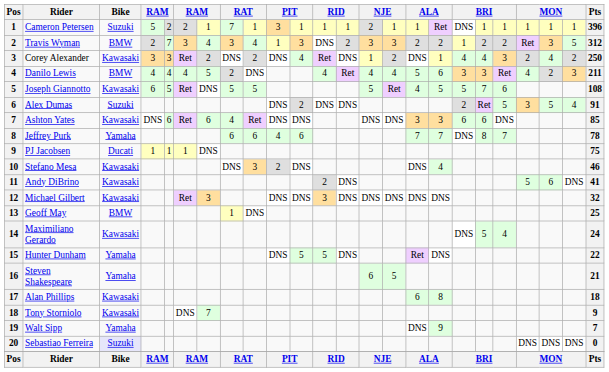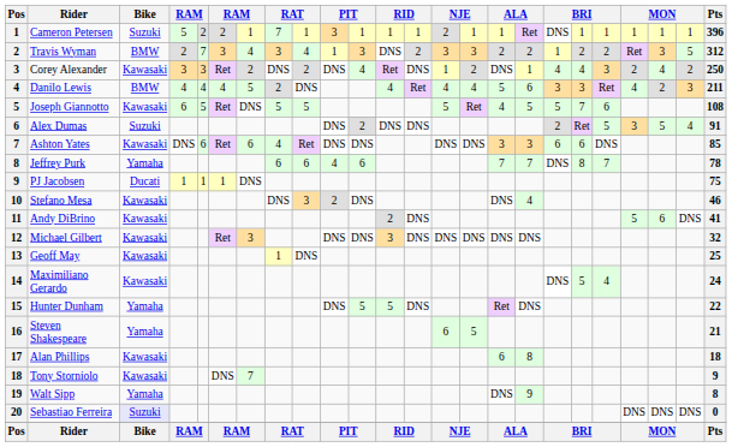 <table class="wikitable" style="font-size: 85%; text-align: center;">
 <tr valign="top">
 <th valign="middle">Pos</th>
 <th valign="middle">Rider</th>
 <th valign="middle">Bike</th>
 <th colspan=2><a href='#'>RAM</a><br></th>
 <th colspan=2><a href='#'>RAM</a><br></th>
 <th colspan=2><a href='#'>RAT</a><br></th>
 <th colspan=2><a href='#'>PIT</a><br></th>
 <th colspan=2><a href='#'>RID</a><br></th>
 <th colspan=2><a href='#'>NJE</a><br></th>
 <th colspan=2><a href='#'>ALA</a><br></th>
 <th colspan=3><a href='#'>BRI</a><br></th>
 <th colspan=3><a href='#'>MON</a><br></th>
 <th valign="middle">Pts</th>
 </tr>
 <tr>
 <th>1</th>
 <td align="left"> <a href='#'>Cameron Petersen</a></td>
 <td><a href='#'>Suzuki</a></td>
 <td style="background:#dfffdf;">5</td>
 <td style="background:#dfdfdf;">2</td>
 <td style="background:#dfdfdf;">2</td>
 <td style="background:#ffffbf;">1</td>
 <td style="background:#dfffdf;">7</td>
 <td style="background:#ffffbf;">1</td>
 <td style="background:#ffdf9f;">3</td>
 <td style="background:#ffffbf;">1</td>
 <td style="background:#ffffbf;">1</td>
 <td style="background:#ffffbf;">1</td>
 <td style="background:#dfdfdf;">2</td>
 <td style="background:#ffffbf;">1</td>
 <td style="background:#ffffbf;">1</td>
 <td style="background:#efcfff;">Ret</td>
 <td style="background:#ffffff;">DNS</td>
 <td style="background:#ffffbf;">1</td>
 <td style="background:#ffffbf;">1</td>
 <td style="background:#ffffbf;">1</td>
 <td style="background:#ffffbf;">1</td>
 <td style="background:#ffffbf;">1</td>
 <th>396</th>
 </tr>
 <tr>
 <th>2</th>
 <td align="left"> <a href='#'>Travis Wyman</a></td>
 <td><a href='#'>BMW</a></td>
 <td style="background:#dfdfdf;">2</td>
 <td style="background:#dfffdf;">7</td>
 <td style="background:#ffdf9f;">3</td>
 <td style="background:#dfffdf;">4</td>
 <td style="background:#ffdf9f;">3</td>
 <td style="background:#dfffdf;">4</td>
 <td style="background:#ffffbf;">1</td>
 <td style="background:#ffdf9f;">3</td>
 <td style="background:#ffffff;">DNS</td>
 <td style="background:#dfdfdf;">2</td>
 <td style="background:#ffdf9f;">3</td>
 <td style="background:#ffdf9f;">3</td>
 <td style="background:#dfdfdf;">2</td>
 <td style="background:#dfdfdf;">2</td>
 <td style="background:#ffffbf;">1</td>
 <td style="background:#dfdfdf;">2</td>
 <td style="background:#dfdfdf;">2</td>
 <td style="background:#efcfff;">Ret</td>
 <td style="background:#ffdf9f;">3</td>
 <td style="background:#dfffdf;">5</td>
 <th>312</th>
 </tr>
 <tr>
 <th>3</th>
 <td align="left"> Corey Alexander</td>
 <td><a href='#'>Kawasaki</a></td>
 <td style="background:#ffdf9f;">3</td>
 <td style="background:#ffdf9f;">3</td>
 <td style="background:#efcfff;">Ret</td>
 <td style="background:#dfdfdf;">2</td>
 <td style="background:#ffffff;">DNS</td>
 <td style="background:#dfdfdf;">2</td>
 <td style="background:#ffffff;">DNS</td>
 <td style="background:#dfffdf;">4</td>
 <td style="background:#efcfff;">Ret</td>
 <td style="background:#ffffff;">DNS</td>
 <td style="background:#ffffbf;">1</td>
 <td style="background:#dfdfdf;">2</td>
 <td style="background:#ffffff;">DNS</td>
 <td style="background:#ffffbf;">1</td>
 <td style="background:#dfffdf;">4</td>
 <td style="background:#dfffdf;">4</td>
 <td style="background:#ffdf9f;">3</td>
 <td style="background:#dfdfdf;">2</td>
 <td style="background:#dfffdf;">4</td>
 <td style="background:#dfdfdf;">2</td>
 <th>250</th>
 </tr>
 <tr>
 <th>4</th>
 <td align="left"> <a href='#'>Danilo Lewis</a></td>
 <td><a href='#'>BMW</a></td>
 <td style="background:#dfffdf;">4</td>
 <td style="background:#dfffdf;">4</td>
 <td style="background:#dfffdf;">4</td>
 <td style="background:#dfffdf;">5</td>
 <td style="background:#dfdfdf;">2</td>
 <td style="background:#ffffff;">DNS</td>
 <td></td>
 <td></td>
 <td style="background:#dfffdf;">4</td>
 <td style="background:#efcfff;">Ret</td>
 <td style="background:#dfffdf;">4</td>
 <td style="background:#dfffdf;">4</td>
 <td style="background:#dfffdf;">5</td>
 <td style="background:#dfffdf;">6</td>
 <td style="background:#ffdf9f;">3</td>
 <td style="background:#ffdf9f;">3</td>
 <td style="background:#efcfff;">Ret</td>
 <td style="background:#dfffdf;">4</td>
 <td style="background:#dfdfdf;">2</td>
 <td style="background:#ffdf9f;">3</td>
 <th>211</th>
 </tr>
 <tr>
 <th>5</th>
 <td align="left"> <a href='#'>Joseph Giannotto</a></td>
 <td><a href='#'>Kawasaki</a></td>
 <td style="background:#dfffdf;">6</td>
 <td style="background:#dfffdf;">5</td>
 <td style="background:#efcfff;">Ret</td>
 <td style="background:#ffffff;">DNS</td>
 <td style="background:#dfffdf;">5</td>
 <td style="background:#dfffdf;">5</td>
 <td></td>
 <td></td>
 <td></td>
 <td></td>
 <td style="background:#dfffdf;">5</td>
 <td style="background:#efcfff;">Ret</td>
 <td style="background:#dfffdf;">4</td>
 <td style="background:#dfffdf;">5</td>
 <td style="background:#dfffdf;">5</td>
 <td style="background:#dfffdf;">7</td>
 <td style="background:#dfffdf;">6</td>
 <td></td>
 <td></td>
 <td></td>
 <th>108</th>
 </tr>
 <tr>
 <th>6</th>
 <td align="left"> <a href='#'>Alex Dumas</a></td>
 <td><a href='#'>Suzuki</a></td>
 <td></td>
 <td></td>
 <td></td>
 <td></td>
 <td></td>
 <td></td>
 <td style="background:#ffffff;">DNS</td>
 <td style="background:#dfdfdf;">2</td>
 <td style="background:#ffffff;">DNS</td>
 <td style="background:#ffffff;">DNS</td>
 <td></td>
 <td></td>
 <td></td>
 <td></td>
 <td style="background:#dfdfdf;">2</td>
 <td style="background:#efcfff;">Ret</td>
 <td style="background:#dfffdf;">5</td>
 <td style="background:#ffdf9f;">3</td>
 <td style="background:#dfffdf;">5</td>
 <td style="background:#dfffdf;">4</td>
 <th>91</th>
 </tr>
 <tr>
 <th>7</th>
 <td align="left"> <a href='#'>Ashton Yates</a></td>
 <td><a href='#'>Kawasaki</a></td>
 <td style="background:#ffffff;">DNS</td>
 <td style="background:#dfffdf;">6</td>
 <td style="background:#efcfff;">Ret</td>
 <td style="background:#dfffdf;">6</td>
 <td style="background:#dfffdf;">4</td>
 <td style="background:#efcfff;">Ret</td>
 <td style="background:#ffffff;">DNS</td>
 <td style="background:#ffffff;">DNS</td>
 <td></td>
 <td></td>
 <td style="background:#ffffff;">DNS</td>
 <td style="background:#ffffff;">DNS</td>
 <td style="background:#ffdf9f;">3</td>
 <td style="background:#ffdf9f;">3</td>
 <td style="background:#dfffdf;">6</td>
 <td style="background:#dfffdf;">6</td>
 <td style="background:#ffffff;">DNS</td>
 <td></td>
 <td></td>
 <td></td>
 <th>85</th>
 </tr>
 <tr>
 <th>8</th>
 <td align="left"> <a href='#'>Jeffrey Purk</a></td>
 <td><a href='#'>Yamaha</a></td>
 <td></td>
 <td></td>
 <td></td>
 <td></td>
 <td style="background:#dfffdf;">6</td>
 <td style="background:#dfffdf;">6</td>
 <td style="background:#dfffdf;">4</td>
 <td style="background:#dfffdf;">6</td>
 <td></td>
 <td></td>
 <td></td>
 <td></td>
 <td style="background:#dfffdf;">7</td>
 <td style="background:#dfffdf;">7</td>
 <td style="background:#ffffff;">DNS</td>
 <td style="background:#dfffdf;">8</td>
 <td style="background:#dfffdf;">7</td>
 <td></td>
 <td></td>
 <td></td>
 <th>78</th>
 </tr>
 <tr>
 <th>9</th>
 <td align="left"> <a href='#'>PJ Jacobsen</a></td>
 <td><a href='#'>Ducati</a></td>
 <td style="background:#ffffbf;">1</td>
 <td style="background:#ffffbf;">1</td>
 <td style="background:#ffffbf;">1</td>
 <td style="background:#ffffff;">DNS</td>
 <td></td>
 <td></td>
 <td></td>
 <td></td>
 <td></td>
 <td></td>
 <td></td>
 <td></td>
 <td></td>
 <td></td>
 <td></td>
 <td></td>
 <td></td>
 <td></td>
 <td></td>
 <td></td>
 <th>75</th>
 </tr>
 <tr>
 <th>10</th>
 <td align="left"> <a href='#'>Stefano Mesa</a></td>
 <td><a href='#'>Kawasaki</a></td>
 <td></td>
 <td></td>
 <td></td>
 <td></td>
 <td style="background:#ffffff;">DNS</td>
 <td style="background:#ffdf9f;">3</td>
 <td style="background:#dfdfdf;">2</td>
 <td style="background:#ffffff;">DNS</td>
 <td></td>
 <td></td>
 <td></td>
 <td></td>
 <td style="background:#ffffff;">DNS</td>
 <td style="background:#dfffdf;">4</td>
 <td></td>
 <td></td>
 <td></td>
 <td></td>
 <td></td>
 <td></td>
 <th>46</th>
 </tr>
 <tr>
 <th>11</th>
 <td align="left"> <a href='#'>Andy DiBrino</a></td>
 <td><a href='#'>Kawasaki</a></td>
 <td></td>
 <td></td>
 <td></td>
 <td></td>
 <td></td>
 <td></td>
 <td></td>
 <td></td>
 <td style="background:#dfdfdf;">2</td>
 <td style="background:#ffffff;">DNS</td>
 <td></td>
 <td></td>
 <td></td>
 <td></td>
 <td></td>
 <td></td>
 <td></td>
 <td style="background:#dfffdf;">5</td>
 <td style="background:#dfffdf;">6</td>
 <td style="background:#ffffff;">DNS</td>
 <th>41</th>
 </tr>
 <tr>
 <th>12</th>
 <td align="left"> <a href='#'>Michael Gilbert</a></td>
 <td><a href='#'>Kawasaki</a></td>
 <td></td>
 <td></td>
 <td style="background:#efcfff;">Ret</td>
 <td style="background:#ffdf9f;">3</td>
 <td></td>
 <td></td>
 <td style="background:#ffffff;">DNS</td>
 <td style="background:#ffffff;">DNS</td>
 <td style="background:#ffdf9f;">3</td>
 <td style="background:#ffffff;">DNS</td>
 <td style="background:#ffffff;">DNS</td>
 <td style="background:#ffffff;">DNS</td>
 <td style="background:#ffffff;">DNS</td>
 <td style="background:#ffffff;">DNS</td>
 <td></td>
 <td></td>
 <td></td>
 <td></td>
 <td></td>
 <td></td>
 <th>32</th>
 </tr>
 <tr>
 <th>13</th>
 <td align="left"> <a href='#'>Geoff May</a></td>
-<td><a href='#'>BMW</a></td>
+<td><a href='#'>Kawasaki</a></td>
 <td></td>
 <td></td>
 <td></td>
 <td></td>
 <td style="background:#ffffbf;">1</td>
 <td style="background:#ffffff;">DNS</td>
 <td></td>
 <td></td>
 <td></td>
 <td></td>
 <td></td>
 <td></td>
 <td></td>
 <td></td>
 <td></td>
 <td></td>
 <td></td>
 <td></td>
 <td></td>
 <td></td>
 <th>25</th>
 </tr>
 <tr>
 <th>14</th>
 <td align="left"> <a href='#'>Maximiliano Gerardo</a></td>
 <td><a href='#'>Kawasaki</a></td>
 <td></td>
 <td></td>
 <td></td>
 <td></td>
 <td></td>
 <td></td>
 <td></td>
 <td></td>
 <td></td>
 <td></td>
 <td></td>
 <td></td>
 <td></td>
 <td></td>
 <td style="background:#ffffff;">DNS</td>
 <td style="background:#dfffdf;">5</td>
 <td style="background:#dfffdf;">4</td>
 <td></td>
 <td></td>
 <td></td>
 <th>24</th>
 </tr>
 <tr>
 <th>15</th>
 <td align="left"> <a href='#'>Hunter Dunham</a></td>
 <td><a href='#'>Yamaha</a></td>
 <td></td>
 <td></td>
 <td></td>
 <td></td>
 <td></td>
 <td></td>
 <td style="background:#ffffff;">DNS</td>
 <td style="background:#dfffdf;">5</td>
 <td style="background:#dfffdf;">5</td>
 <td style="background:#ffffff;">DNS</td>
 <td></td>
 <td></td>
 <td style="background:#efcfff;">Ret</td>
 <td style="background:#ffffff;">DNS</td>
 <td></td>
 <td></td>
 <td></td>
 <td></td>
 <td></td>
 <td></td>
 <th>22</th>
 </tr>
 <tr>
 <th>16</th>
 <td align="left"> <a href='#'>Steven Shakespeare</a></td>
 <td><a href='#'>Yamaha</a></td>
 <td></td>
 <td></td>
 <td></td>
 <td></td>
 <td></td>
 <td></td>
 <td></td>
 <td></td>
 <td></td>
 <td></td>
 <td style="background:#dfffdf;">6</td>
 <td style="background:#dfffdf;">5</td>
 <td></td>
 <td></td>
 <td></td>
 <td></td>
 <td></td>
 <td></td>
 <td></td>
 <td></td>
 <th>21</th>
 </tr>
 <tr>
 <th>17</th>
 <td align="left"> <a href='#'>Alan Phillips</a></td>
 <td><a href='#'>Kawasaki</a></td>
 <td></td>
 <td></td>
 <td></td>
 <td></td>
 <td></td>
 <td></td>
 <td></td>
 <td></td>
 <td></td>
 <td></td>
 <td></td>
 <td></td>
 <td style="background:#dfffdf;">6</td>
 <td style="background:#dfffdf;">8</td>
 <td></td>
 <td></td>
 <td></td>
 <td></td>
 <td></td>
 <td></td>
 <th>18</th>
 </tr>
 <tr>
 <th>18</th>
 <td align="left"> <a href='#'>Tony Storniolo</a></td>
 <td><a href='#'>Kawasaki</a></td>
 <td></td>
 <td></td>
 <td style="background:#ffffff;">DNS</td>
 <td style="background:#dfffdf;">7</td>
 <td></td>
 <td></td>
 <td></td>
 <td></td>
 <td></td>
 <td></td>
 <td></td>
 <td></td>
 <td></td>
 <td></td>
 <td></td>
 <td></td>
 <td></td>
 <td></td>
 <td></td>
 <td></td>
 <th>9</th>
 </tr>
 <tr>
 <th>19</th>
 <td align="left"> <a href='#'>Walt Sipp</a></td>
 <td><a href='#'>Yamaha</a></td>
 <td></td>
 <td></td>
 <td></td>
 <td></td>
 <td></td>
 <td></td>
 <td></td>
 <td></td>
 <td></td>
 <td></td>
 <td></td>
 <td></td>
 <td style="background:#ffffff;">DNS</td>
 <td style="background:#dfffdf;">9</td>
 <td></td>
 <td></td>
 <td></td>
 <td></td>
 <td></td>
 <td></td>
-<th>7</th>
+<th>8</th>
 </tr>
 <tr>
 <th>20</th>
 <td align="left"> <a href='#'>Sebastiao Ferreira</a></td>
 <td style="background: lavender;"><a href='#'>Suzuki</a></td>
 <td></td>
 <td></td>
 <td></td>
 <td></td>
 <td></td>
 <td></td>
 <td></td>
 <td></td>
 <td></td>
 <td></td>
 <td></td>
 <td></td>
 <td></td>
 <td></td>
 <td></td>
 <td></td>
 <td></td>
 <td style="background:#ffffff;">DNS</td>
 <td style="background:#ffffff;">DNS</td>
 <td style="background:#ffffff;">DNS</td>
 <th>0</th>
 </tr>
 <tr>
 </tr>
 <tr valign="top">
 <th valign="middle">Pos</th>
 <th valign="middle">Rider</th>
 <th valign="middle">Bike</th>
 <th colspan=2><a href='#'>RAM</a><br></th>
 <th colspan=2><a href='#'>RAM</a><br></th>
 <th colspan=2><a href='#'>RAT</a><br></th>
 <th colspan=2><a href='#'>PIT</a><br></th>
 <th colspan=2><a href='#'>RID</a><br></th>
 <th colspan=2><a href='#'>NJE</a><br></th>
 <th colspan=2><a href='#'>ALA</a><br></th>
 <th colspan=3><a href='#'>BRI</a><br></th>
 <th colspan=3><a href='#'>MON</a><br></th>
 <th valign="middle">Pts</th>
 </tr>
 </table>
